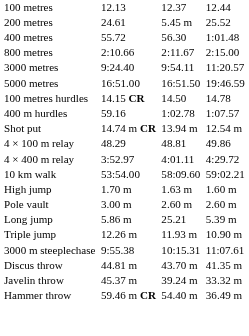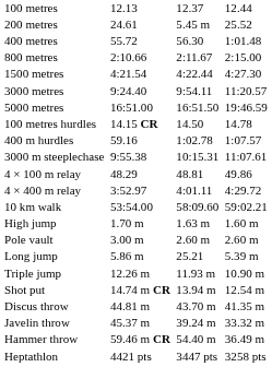 <table>
 <tr>
 <td>100 metres</td>
 <td></td>
 <td>12.13</td>
 <td></td>
 <td>12.37</td>
 <td></td>
 <td>12.44</td>
 </tr>
 <tr>
 <td>200 metres</td>
 <td></td>
 <td>24.61</td>
 <td></td>
 <td>5.45 m</td>
 <td></td>
 <td>25.52</td>
 </tr>
 <tr>
 <td>400 metres</td>
 <td></td>
 <td>55.72</td>
 <td></td>
 <td>56.30</td>
 <td></td>
 <td>1:01.48</td>
 </tr>
 <tr>
 <td>800 metres</td>
 <td></td>
 <td>2:10.66</td>
 <td></td>
 <td>2:11.67</td>
 <td></td>
 <td>2:15.00</td>
 </tr>
 <tr>
+<td>1500 metres</td>
+<td></td>
+<td>4:21.54</td>
+<td></td>
+<td>4:22.44</td>
+<td></td>
+<td>4:27.30</td>
+</tr>
+<tr>
 <td>3000 metres</td>
 <td></td>
 <td>9:24.40</td>
 <td></td>
 <td>9:54.11</td>
 <td></td>
 <td>11:20.57</td>
 </tr>
 <tr>
 <td>5000 metres</td>
 <td></td>
 <td>16:51.00</td>
 <td></td>
 <td>16:51.50</td>
 <td></td>
 <td>19:46.59</td>
 </tr>
 <tr>
 <td>100 metres hurdles</td>
 <td></td>
 <td>14.15 <strong>CR</strong></td>
 <td></td>
 <td>14.50</td>
 <td></td>
 <td>14.78</td>
 </tr>
 <tr>
 <td>400 m hurdles</td>
 <td></td>
 <td>59.16</td>
 <td></td>
 <td>1:02.78</td>
 <td></td>
 <td>1:07.57</td>
 </tr>
 <tr>
-<td>Shot put</td>
+<td>3000 m steeplechase</td>
 <td></td>
-<td>14.74 m <strong>CR</strong></td>
+<td>9:55.38</td>
 <td></td>
-<td>13.94 m</td>
+<td>10:15.31</td>
 <td></td>
-<td>12.54 m</td>
+<td>11:07.61</td>
 </tr>
 <tr>
 <td>4 × 100 m relay</td>
 <td></td>
 <td>48.29</td>
 <td></td>
 <td>48.81</td>
 <td></td>
 <td>49.86</td>
 </tr>
 <tr>
 <td>4 × 400 m relay</td>
 <td></td>
 <td>3:52.97</td>
 <td></td>
 <td>4:01.11</td>
 <td></td>
 <td>4:29.72</td>
 </tr>
 <tr>
 <td>10 km walk</td>
 <td></td>
 <td>53:54.00</td>
 <td></td>
 <td>58:09.60</td>
 <td></td>
 <td>59:02.21</td>
 </tr>
 <tr>
 <td>High jump</td>
 <td></td>
 <td>1.70 m</td>
 <td></td>
 <td>1.63 m</td>
 <td></td>
 <td>1.60 m</td>
 </tr>
 <tr>
 <td>Pole vault</td>
 <td></td>
 <td>3.00 m</td>
 <td></td>
 <td>2.60 m</td>
 <td></td>
 <td>2.60 m</td>
 </tr>
 <tr>
 <td>Long jump</td>
 <td></td>
 <td>5.86 m</td>
 <td></td>
 <td>25.21</td>
 <td></td>
 <td>5.39 m</td>
 </tr>
 <tr>
 <td>Triple jump</td>
 <td></td>
 <td>12.26 m</td>
 <td></td>
 <td>11.93 m</td>
 <td></td>
 <td>10.90 m</td>
 </tr>
 <tr>
-<td>3000 m steeplechase</td>
+<td>Shot put</td>
 <td></td>
-<td>9:55.38</td>
+<td>14.74 m <strong>CR</strong></td>
 <td></td>
-<td>10:15.31</td>
+<td>13.94 m</td>
 <td></td>
-<td>11:07.61</td>
+<td>12.54 m</td>
 </tr>
 <tr>
 <td>Discus throw</td>
 <td></td>
 <td>44.81 m</td>
 <td></td>
 <td>43.70 m</td>
 <td></td>
 <td>41.35 m</td>
 </tr>
 <tr>
 <td>Javelin throw</td>
 <td></td>
 <td>45.37 m</td>
 <td></td>
 <td>39.24 m</td>
 <td></td>
 <td>33.32 m</td>
 </tr>
 <tr>
 <td>Hammer throw</td>
 <td></td>
 <td>59.46 m <strong>CR</strong></td>
 <td></td>
 <td>54.40 m</td>
 <td></td>
 <td>36.49 m</td>
 </tr>
+<tr>
+<td>Heptathlon</td>
+<td></td>
+<td>4421 pts</td>
+<td></td>
+<td>3447 pts</td>
+<td></td>
+<td>3258 pts</td>
+</tr>
 </table>
